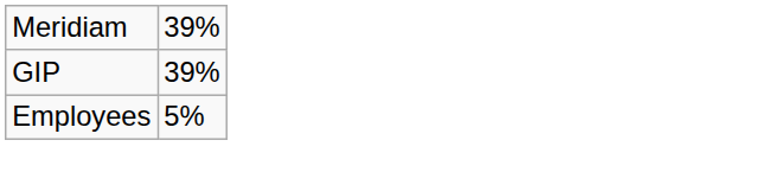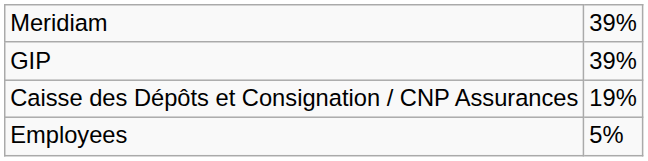 <table class="wikitable">
 <tr>
 <td>Meridiam</td>
 <td>39%</td>
 </tr>
 <tr>
 <td>GIP</td>
 <td>39%</td>
 </tr>
 <tr>
+<td>Caisse des Dépôts et Consignation / CNP Assurances</td>
+<td>19%</td>
+</tr>
+<tr>
 <td>Employees</td>
 <td>5%</td>
 </tr>
 </table>
